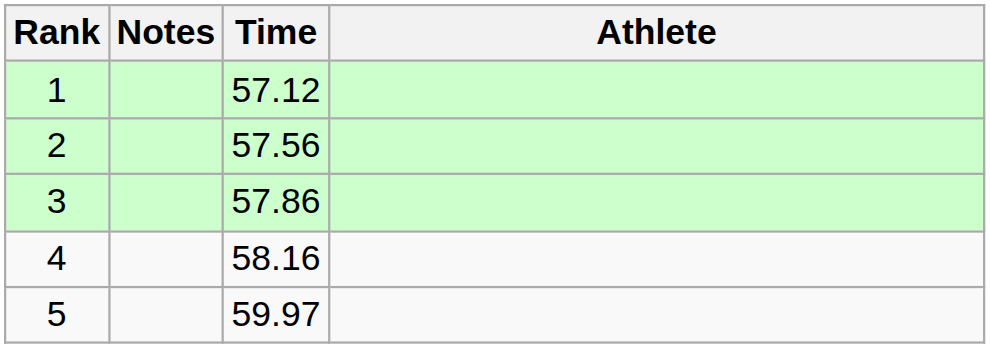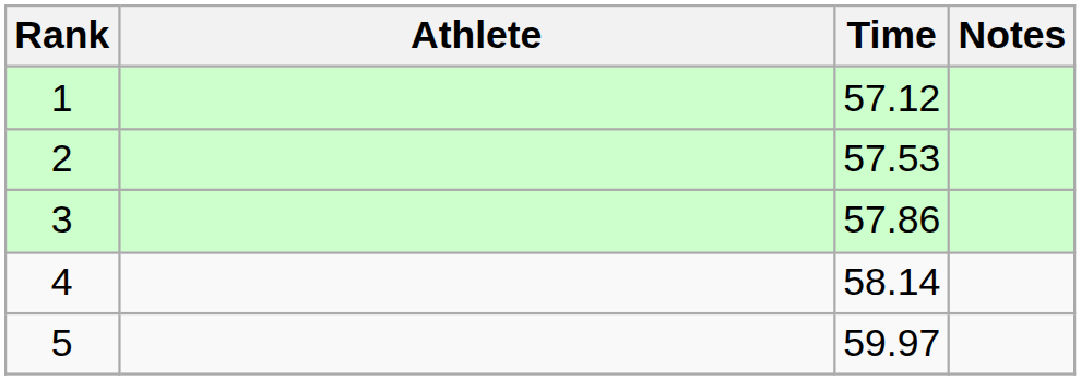 <table class="wikitable" style="text-align:center">
 <tr>
 <th>Rank</th>
+<th Style="width:18em">Athlete</th>
+<th>Time</th>
 <th>Notes</th>
-<th>Time</th>
-<th Style="width:18em">Athlete</th>
 </tr>
 <tr style="background:#cfc">
 <td>1</td>
+<td style="text-align:left"></td>
+<td>57.12</td>
 <td></td>
-<td>57.12</td>
-<td style="text-align:left"></td>
 </tr>
 <tr style="background:#cfc">
 <td>2</td>
+<td style="text-align:left"></td>
+<td>57.53</td>
 <td></td>
-<td>57.56</td>
-<td style="text-align:left"></td>
 </tr>
 <tr style="background:#cfc">
 <td>3</td>
+<td style="text-align:left"></td>
+<td>57.86</td>
 <td></td>
-<td>57.86</td>
-<td style="text-align:left"></td>
 </tr>
 <tr>
 <td>4</td>
+<td style="text-align:left"></td>
+<td>58.14</td>
 <td></td>
-<td>58.16</td>
-<td style="text-align:left"></td>
 </tr>
 <tr>
 <td>5</td>
+<td style="text-align:left"></td>
+<td>59.97</td>
 <td></td>
-<td>59.97</td>
-<td style="text-align:left"></td>
 </tr>
 </table>
